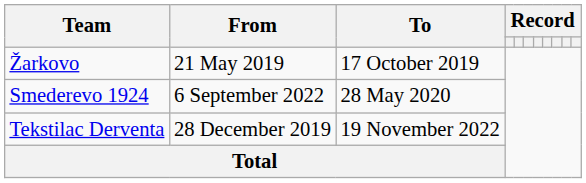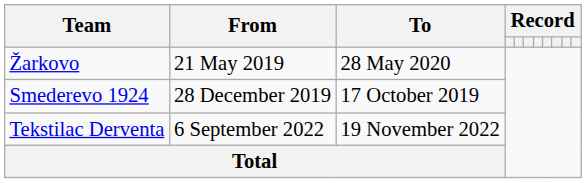 <table class="wikitable" style="text-align:center">
 <tr>
 <th rowspan="2">Team</th>
 <th rowspan="2">From</th>
 <th rowspan="2">To</th>
 <th colspan="8">Record</th>
 </tr>
 <tr>
 <th></th>
 <th></th>
 <th></th>
 <th></th>
 <th></th>
 <th></th>
 <th></th>
 <th></th>
 </tr>
 <tr>
 <td align="left"><a href='#'>Žarkovo</a></td>
 <td align="left">21 May 2019</td>
+<td align="left">28 May 2020<br></td>
+</tr>
+<tr>
+<td align="left"><a href='#'>Smederevo 1924</a></td>
+<td align="left">28 December 2019</td>
 <td align="left">17 October 2019<br></td>
 </tr>
 <tr>
-<td align="left"><a href='#'>Smederevo 1924</a></td>
+<td align="left"><a href='#'>Tekstilac Derventa</a></td>
 <td align="left">6 September 2022</td>
-<td align="left">28 May 2020<br></td>
-</tr>
-<tr>
-<td align="left"><a href='#'>Tekstilac Derventa</a></td>
-<td align="left">28 December 2019</td>
 <td align="left">19 November 2022<br></td>
 </tr>
 <tr>
 <th colspan="3">Total<br></th>
 </tr>
 </table>
